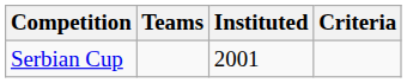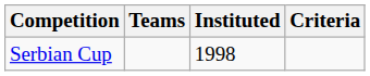 <table class="wikitable">
 <tr>
 <th>Competition</th>
 <th>Teams</th>
 <th>Instituted</th>
 <th>Criteria</th>
 </tr>
 <tr>
 <td><a href='#'>Serbian Cup</a></td>
 <td></td>
-<td>2001</td>
+<td>1998</td>
 <td></td>
 </tr>
 </table>
